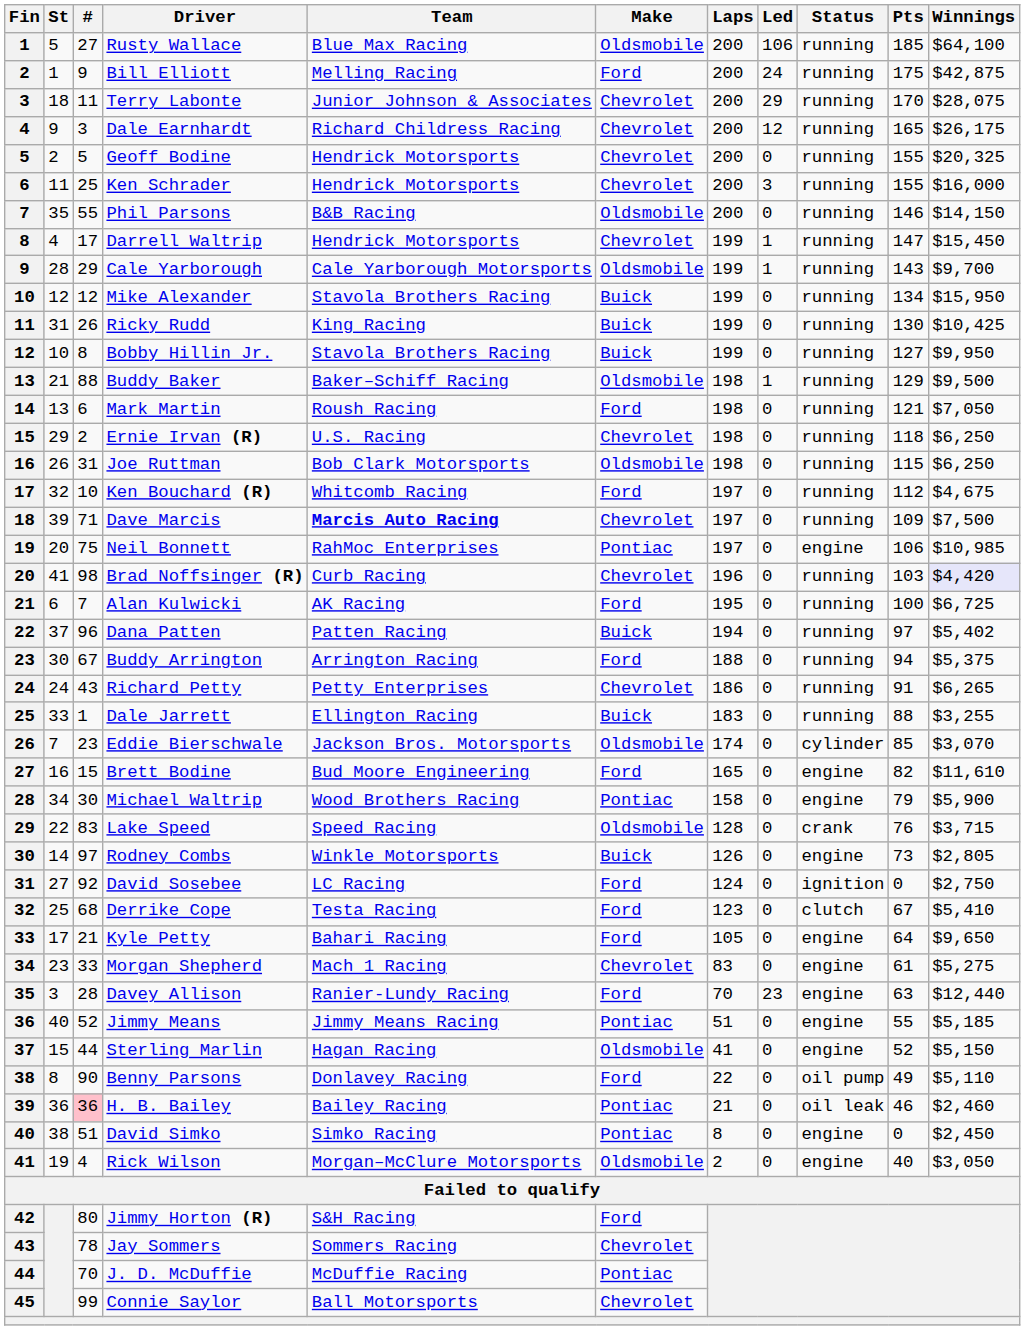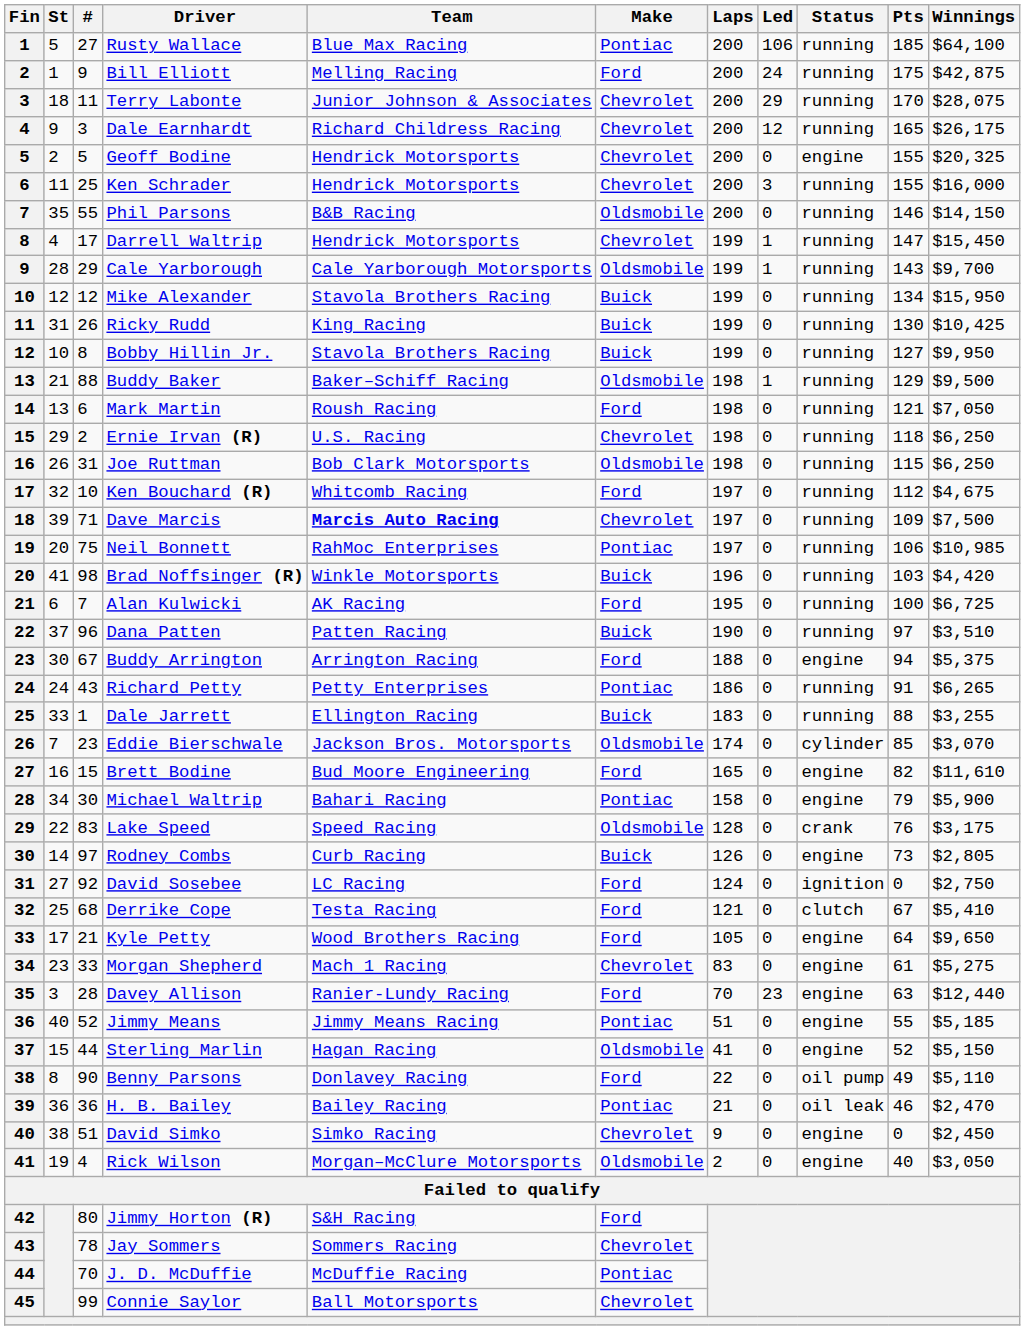 <table class="wikitable" style="font-size:95%">
 <tr>
 <th>Fin</th>
 <th>St</th>
 <th>#</th>
 <th>Driver</th>
 <th>Team</th>
 <th>Make</th>
 <th>Laps</th>
 <th>Led</th>
 <th>Status</th>
 <th>Pts</th>
 <th>Winnings</th>
 </tr>
 <tr>
 <th>1</th>
 <td>5</td>
 <td>27</td>
 <td><a href='#'>Rusty Wallace</a></td>
 <td><a href='#'>Blue Max Racing</a></td>
-<td><a href='#'>Oldsmobile</a></td>
+<td><a href='#'>Pontiac</a></td>
 <td>200</td>
 <td>106</td>
 <td>running</td>
 <td>185</td>
 <td>$64,100</td>
 </tr>
 <tr>
 <th>2</th>
 <td>1</td>
 <td>9</td>
 <td><a href='#'>Bill Elliott</a></td>
 <td><a href='#'>Melling Racing</a></td>
 <td><a href='#'>Ford</a></td>
 <td>200</td>
 <td>24</td>
 <td>running</td>
 <td>175</td>
 <td>$42,875</td>
 </tr>
 <tr>
 <th>3</th>
 <td>18</td>
 <td>11</td>
 <td><a href='#'>Terry Labonte</a></td>
 <td><a href='#'>Junior Johnson & Associates</a></td>
 <td><a href='#'>Chevrolet</a></td>
 <td>200</td>
 <td>29</td>
 <td>running</td>
 <td>170</td>
 <td>$28,075</td>
 </tr>
 <tr>
 <th>4</th>
 <td>9</td>
 <td>3</td>
 <td><a href='#'>Dale Earnhardt</a></td>
 <td><a href='#'>Richard Childress Racing</a></td>
 <td><a href='#'>Chevrolet</a></td>
 <td>200</td>
 <td>12</td>
 <td>running</td>
 <td>165</td>
 <td>$26,175</td>
 </tr>
 <tr>
 <th>5</th>
 <td>2</td>
 <td>5</td>
 <td><a href='#'>Geoff Bodine</a></td>
 <td><a href='#'>Hendrick Motorsports</a></td>
 <td><a href='#'>Chevrolet</a></td>
 <td>200</td>
 <td>0</td>
-<td>running</td>
+<td>engine</td>
 <td>155</td>
 <td>$20,325</td>
 </tr>
 <tr>
 <th>6</th>
 <td>11</td>
 <td>25</td>
 <td><a href='#'>Ken Schrader</a></td>
 <td><a href='#'>Hendrick Motorsports</a></td>
 <td><a href='#'>Chevrolet</a></td>
 <td>200</td>
 <td>3</td>
 <td>running</td>
 <td>155</td>
 <td>$16,000</td>
 </tr>
 <tr>
 <th>7</th>
 <td>35</td>
 <td>55</td>
 <td><a href='#'>Phil Parsons</a></td>
 <td><a href='#'>B&B Racing</a></td>
 <td><a href='#'>Oldsmobile</a></td>
 <td>200</td>
 <td>0</td>
 <td>running</td>
 <td>146</td>
 <td>$14,150</td>
 </tr>
 <tr>
 <th>8</th>
 <td>4</td>
 <td>17</td>
 <td><a href='#'>Darrell Waltrip</a></td>
 <td><a href='#'>Hendrick Motorsports</a></td>
 <td><a href='#'>Chevrolet</a></td>
 <td>199</td>
 <td>1</td>
 <td>running</td>
 <td>147</td>
 <td>$15,450</td>
 </tr>
 <tr>
 <th>9</th>
 <td>28</td>
 <td>29</td>
 <td><a href='#'>Cale Yarborough</a></td>
 <td><a href='#'>Cale Yarborough Motorsports</a></td>
 <td><a href='#'>Oldsmobile</a></td>
 <td>199</td>
 <td>1</td>
 <td>running</td>
 <td>143</td>
 <td>$9,700</td>
 </tr>
 <tr>
 <th>10</th>
 <td>12</td>
 <td>12</td>
 <td><a href='#'>Mike Alexander</a></td>
 <td><a href='#'>Stavola Brothers Racing</a></td>
 <td><a href='#'>Buick</a></td>
 <td>199</td>
 <td>0</td>
 <td>running</td>
 <td>134</td>
 <td>$15,950</td>
 </tr>
 <tr>
 <th>11</th>
 <td>31</td>
 <td>26</td>
 <td><a href='#'>Ricky Rudd</a></td>
 <td><a href='#'>King Racing</a></td>
 <td><a href='#'>Buick</a></td>
 <td>199</td>
 <td>0</td>
 <td>running</td>
 <td>130</td>
 <td>$10,425</td>
 </tr>
 <tr>
 <th>12</th>
 <td>10</td>
 <td>8</td>
 <td><a href='#'>Bobby Hillin Jr.</a></td>
 <td><a href='#'>Stavola Brothers Racing</a></td>
 <td><a href='#'>Buick</a></td>
 <td>199</td>
 <td>0</td>
 <td>running</td>
 <td>127</td>
 <td>$9,950</td>
 </tr>
 <tr>
 <th>13</th>
 <td>21</td>
 <td>88</td>
 <td><a href='#'>Buddy Baker</a></td>
 <td><a href='#'>Baker–Schiff Racing</a></td>
 <td><a href='#'>Oldsmobile</a></td>
 <td>198</td>
 <td>1</td>
 <td>running</td>
 <td>129</td>
 <td>$9,500</td>
 </tr>
 <tr>
 <th>14</th>
 <td>13</td>
 <td>6</td>
 <td><a href='#'>Mark Martin</a></td>
 <td><a href='#'>Roush Racing</a></td>
 <td><a href='#'>Ford</a></td>
 <td>198</td>
 <td>0</td>
 <td>running</td>
 <td>121</td>
 <td>$7,050</td>
 </tr>
 <tr>
 <th>15</th>
 <td>29</td>
 <td>2</td>
 <td><a href='#'>Ernie Irvan</a> <strong>(R)</strong></td>
 <td><a href='#'>U.S. Racing</a></td>
 <td><a href='#'>Chevrolet</a></td>
 <td>198</td>
 <td>0</td>
 <td>running</td>
 <td>118</td>
 <td>$6,250</td>
 </tr>
 <tr>
 <th>16</th>
 <td>26</td>
 <td>31</td>
 <td><a href='#'>Joe Ruttman</a></td>
 <td><a href='#'>Bob Clark Motorsports</a></td>
 <td><a href='#'>Oldsmobile</a></td>
 <td>198</td>
 <td>0</td>
 <td>running</td>
 <td>115</td>
 <td>$6,250</td>
 </tr>
 <tr>
 <th>17</th>
 <td>32</td>
 <td>10</td>
 <td><a href='#'>Ken Bouchard</a> <strong>(R)</strong></td>
 <td><a href='#'>Whitcomb Racing</a></td>
 <td><a href='#'>Ford</a></td>
 <td>197</td>
 <td>0</td>
 <td>running</td>
 <td>112</td>
 <td>$4,675</td>
 </tr>
 <tr>
 <th>18</th>
 <td>39</td>
 <td>71</td>
 <td><a href='#'>Dave Marcis</a></td>
 <td><strong><a href='#'>Marcis Auto Racing</a></strong></td>
 <td><a href='#'>Chevrolet</a></td>
 <td>197</td>
 <td>0</td>
 <td>running</td>
 <td>109</td>
 <td>$7,500</td>
 </tr>
 <tr>
 <th>19</th>
 <td>20</td>
 <td>75</td>
 <td><a href='#'>Neil Bonnett</a></td>
 <td><a href='#'>RahMoc Enterprises</a></td>
 <td><a href='#'>Pontiac</a></td>
 <td>197</td>
 <td>0</td>
-<td>engine</td>
+<td>running</td>
 <td>106</td>
 <td>$10,985</td>
 </tr>
 <tr>
 <th>20</th>
 <td>41</td>
 <td>98</td>
 <td><a href='#'>Brad Noffsinger</a> <strong>(R)</strong></td>
-<td><a href='#'>Curb Racing</a></td>
-<td><a href='#'>Chevrolet</a></td>
+<td><a href='#'>Winkle Motorsports</a></td>
+<td><a href='#'>Buick</a></td>
 <td>196</td>
 <td>0</td>
 <td>running</td>
 <td>103</td>
-<td style="background: lavender;">$4,420</td>
+<td>$4,420</td>
 </tr>
 <tr>
 <th>21</th>
 <td>6</td>
 <td>7</td>
 <td><a href='#'>Alan Kulwicki</a></td>
 <td><a href='#'>AK Racing</a></td>
 <td><a href='#'>Ford</a></td>
 <td>195</td>
 <td>0</td>
 <td>running</td>
 <td>100</td>
 <td>$6,725</td>
 </tr>
 <tr>
 <th>22</th>
 <td>37</td>
 <td>96</td>
 <td><a href='#'>Dana Patten</a></td>
 <td><a href='#'>Patten Racing</a></td>
 <td><a href='#'>Buick</a></td>
-<td>194</td>
+<td>190</td>
 <td>0</td>
 <td>running</td>
 <td>97</td>
-<td>$5,402</td>
+<td>$3,510</td>
 </tr>
 <tr>
 <th>23</th>
 <td>30</td>
 <td>67</td>
 <td><a href='#'>Buddy Arrington</a></td>
 <td><a href='#'>Arrington Racing</a></td>
 <td><a href='#'>Ford</a></td>
 <td>188</td>
 <td>0</td>
-<td>running</td>
+<td>engine</td>
 <td>94</td>
 <td>$5,375</td>
 </tr>
 <tr>
 <th>24</th>
 <td>24</td>
 <td>43</td>
 <td><a href='#'>Richard Petty</a></td>
 <td><a href='#'>Petty Enterprises</a></td>
-<td><a href='#'>Chevrolet</a></td>
+<td><a href='#'>Pontiac</a></td>
 <td>186</td>
 <td>0</td>
 <td>running</td>
 <td>91</td>
 <td>$6,265</td>
 </tr>
 <tr>
 <th>25</th>
 <td>33</td>
 <td>1</td>
 <td><a href='#'>Dale Jarrett</a></td>
 <td><a href='#'>Ellington Racing</a></td>
 <td><a href='#'>Buick</a></td>
 <td>183</td>
 <td>0</td>
 <td>running</td>
 <td>88</td>
 <td>$3,255</td>
 </tr>
 <tr>
 <th>26</th>
 <td>7</td>
 <td>23</td>
 <td><a href='#'>Eddie Bierschwale</a></td>
 <td><a href='#'>Jackson Bros. Motorsports</a></td>
 <td><a href='#'>Oldsmobile</a></td>
 <td>174</td>
 <td>0</td>
 <td>cylinder</td>
 <td>85</td>
 <td>$3,070</td>
 </tr>
 <tr>
 <th>27</th>
 <td>16</td>
 <td>15</td>
 <td><a href='#'>Brett Bodine</a></td>
 <td><a href='#'>Bud Moore Engineering</a></td>
 <td><a href='#'>Ford</a></td>
 <td>165</td>
 <td>0</td>
 <td>engine</td>
 <td>82</td>
 <td>$11,610</td>
 </tr>
 <tr>
 <th>28</th>
 <td>34</td>
 <td>30</td>
 <td><a href='#'>Michael Waltrip</a></td>
-<td><a href='#'>Wood Brothers Racing</a></td>
+<td><a href='#'>Bahari Racing</a></td>
 <td><a href='#'>Pontiac</a></td>
 <td>158</td>
 <td>0</td>
 <td>engine</td>
 <td>79</td>
 <td>$5,900</td>
 </tr>
 <tr>
 <th>29</th>
 <td>22</td>
 <td>83</td>
 <td><a href='#'>Lake Speed</a></td>
 <td><a href='#'>Speed Racing</a></td>
 <td><a href='#'>Oldsmobile</a></td>
 <td>128</td>
 <td>0</td>
 <td>crank</td>
 <td>76</td>
-<td>$3,715</td>
+<td>$3,175</td>
 </tr>
 <tr>
 <th>30</th>
 <td>14</td>
 <td>97</td>
 <td><a href='#'>Rodney Combs</a></td>
-<td><a href='#'>Winkle Motorsports</a></td>
+<td><a href='#'>Curb Racing</a></td>
 <td><a href='#'>Buick</a></td>
 <td>126</td>
 <td>0</td>
 <td>engine</td>
 <td>73</td>
 <td>$2,805</td>
 </tr>
 <tr>
 <th>31</th>
 <td>27</td>
 <td>92</td>
 <td><a href='#'>David Sosebee</a></td>
 <td><a href='#'>LC Racing</a></td>
 <td><a href='#'>Ford</a></td>
 <td>124</td>
 <td>0</td>
 <td>ignition</td>
 <td>0</td>
 <td>$2,750</td>
 </tr>
 <tr>
 <th>32</th>
 <td>25</td>
 <td>68</td>
 <td><a href='#'>Derrike Cope</a></td>
 <td><a href='#'>Testa Racing</a></td>
 <td><a href='#'>Ford</a></td>
-<td>123</td>
+<td>121</td>
 <td>0</td>
 <td>clutch</td>
 <td>67</td>
 <td>$5,410</td>
 </tr>
 <tr>
 <th>33</th>
 <td>17</td>
 <td>21</td>
 <td><a href='#'>Kyle Petty</a></td>
-<td><a href='#'>Bahari Racing</a></td>
+<td><a href='#'>Wood Brothers Racing</a></td>
 <td><a href='#'>Ford</a></td>
 <td>105</td>
 <td>0</td>
 <td>engine</td>
 <td>64</td>
 <td>$9,650</td>
 </tr>
 <tr>
 <th>34</th>
 <td>23</td>
 <td>33</td>
 <td><a href='#'>Morgan Shepherd</a></td>
 <td><a href='#'>Mach 1 Racing</a></td>
 <td><a href='#'>Chevrolet</a></td>
 <td>83</td>
 <td>0</td>
 <td>engine</td>
 <td>61</td>
 <td>$5,275</td>
 </tr>
 <tr>
 <th>35</th>
 <td>3</td>
 <td>28</td>
 <td><a href='#'>Davey Allison</a></td>
 <td><a href='#'>Ranier-Lundy Racing</a></td>
 <td><a href='#'>Ford</a></td>
 <td>70</td>
 <td>23</td>
 <td>engine</td>
 <td>63</td>
 <td>$12,440</td>
 </tr>
 <tr>
 <th>36</th>
 <td>40</td>
 <td>52</td>
 <td><a href='#'>Jimmy Means</a></td>
 <td><a href='#'>Jimmy Means Racing</a></td>
 <td><a href='#'>Pontiac</a></td>
 <td>51</td>
 <td>0</td>
 <td>engine</td>
 <td>55</td>
 <td>$5,185</td>
 </tr>
 <tr>
 <th>37</th>
 <td>15</td>
 <td>44</td>
 <td><a href='#'>Sterling Marlin</a></td>
 <td><a href='#'>Hagan Racing</a></td>
 <td><a href='#'>Oldsmobile</a></td>
 <td>41</td>
 <td>0</td>
 <td>engine</td>
 <td>52</td>
 <td>$5,150</td>
 </tr>
 <tr>
 <th>38</th>
 <td>8</td>
 <td>90</td>
 <td><a href='#'>Benny Parsons</a></td>
 <td><a href='#'>Donlavey Racing</a></td>
 <td><a href='#'>Ford</a></td>
 <td>22</td>
 <td>0</td>
 <td>oil pump</td>
 <td>49</td>
 <td>$5,110</td>
 </tr>
 <tr>
 <th>39</th>
 <td>36</td>
-<td style="background: pink;">36</td>
+<td>36</td>
 <td><a href='#'>H. B. Bailey</a></td>
 <td><a href='#'>Bailey Racing</a></td>
 <td><a href='#'>Pontiac</a></td>
 <td>21</td>
 <td>0</td>
 <td>oil leak</td>
 <td>46</td>
-<td>$2,460</td>
+<td>$2,470</td>
 </tr>
 <tr>
 <th>40</th>
 <td>38</td>
 <td>51</td>
 <td><a href='#'>David Simko</a></td>
 <td><a href='#'>Simko Racing</a></td>
-<td><a href='#'>Pontiac</a></td>
-<td>8</td>
+<td><a href='#'>Chevrolet</a></td>
+<td>9</td>
 <td>0</td>
 <td>engine</td>
 <td>0</td>
 <td>$2,450</td>
 </tr>
 <tr>
 <th>41</th>
 <td>19</td>
 <td>4</td>
 <td><a href='#'>Rick Wilson</a></td>
 <td><a href='#'>Morgan–McClure Motorsports</a></td>
 <td><a href='#'>Oldsmobile</a></td>
 <td>2</td>
 <td>0</td>
 <td>engine</td>
 <td>40</td>
 <td>$3,050</td>
 </tr>
 <tr>
 <th colspan="11">Failed to qualify</th>
 </tr>
 <tr>
 <th>42</th>
 <th rowspan="4"></th>
 <td>80</td>
 <td><a href='#'>Jimmy Horton</a> <strong>(R)</strong></td>
 <td><a href='#'>S&H Racing</a></td>
 <td><a href='#'>Ford</a></td>
 <th colspan="5" rowspan="4"></th>
 </tr>
 <tr>
 <th>43</th>
 <td>78</td>
 <td><a href='#'>Jay Sommers</a></td>
 <td><a href='#'>Sommers Racing</a></td>
 <td><a href='#'>Chevrolet</a></td>
 </tr>
 <tr>
 <th>44</th>
 <td>70</td>
 <td><a href='#'>J. D. McDuffie</a></td>
 <td><a href='#'>McDuffie Racing</a></td>
 <td><a href='#'>Pontiac</a></td>
 </tr>
 <tr>
 <th>45</th>
 <td>99</td>
 <td><a href='#'>Connie Saylor</a></td>
 <td><a href='#'>Ball Motorsports</a></td>
 <td><a href='#'>Chevrolet</a></td>
 </tr>
 <tr>
 <th colspan="11"></th>
 </tr>
 </table>
